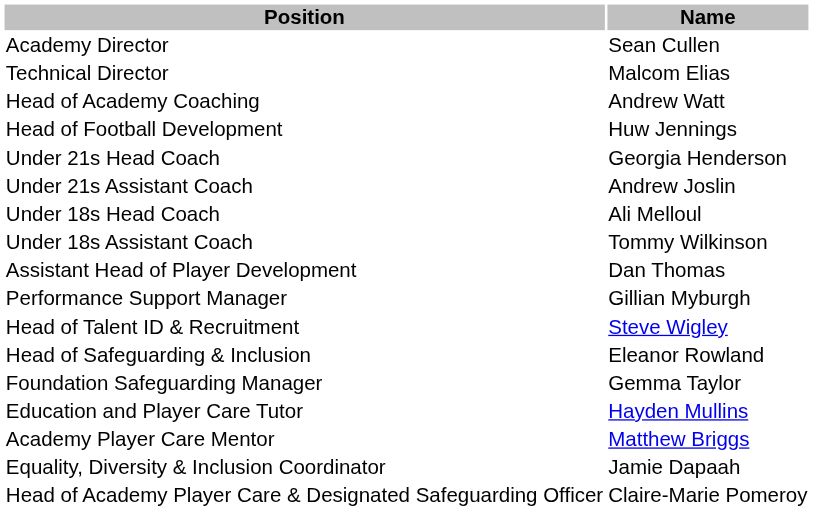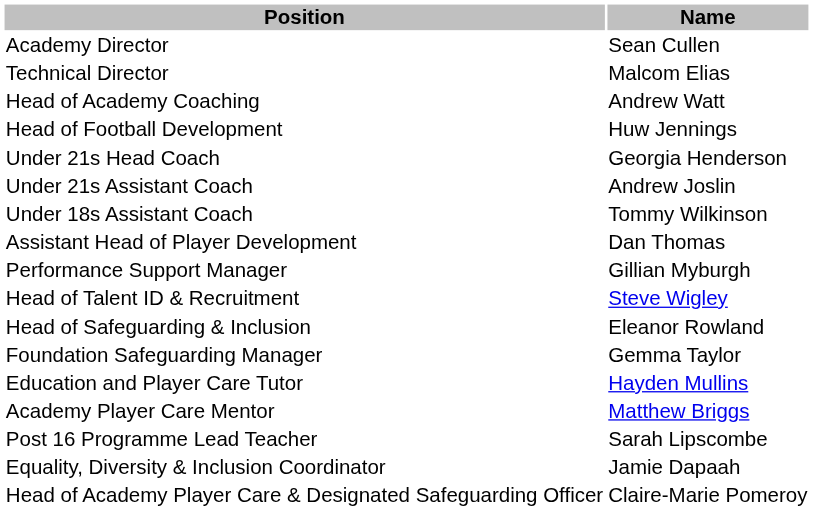 <table class="toccolours">
 <tr>
 <th style="background:silver;">Position</th>
 <th style="background:silver;">Name</th>
 </tr>
 <tr>
 <td>Academy Director</td>
 <td> Sean Cullen</td>
 <td></td>
 </tr>
 <tr>
 <td>Technical Director</td>
 <td> Malcom Elias</td>
 <td></td>
 </tr>
 <tr>
 <td>Head of Academy Coaching</td>
 <td> Andrew Watt</td>
 <td></td>
 </tr>
 <tr>
 <td>Head of Football Development</td>
 <td> Huw Jennings</td>
 <td></td>
 </tr>
 <tr>
 <td>Under 21s Head Coach</td>
 <td> Georgia Henderson</td>
 <td></td>
 </tr>
 <tr>
 <td>Under 21s Assistant Coach</td>
 <td> Andrew Joslin</td>
-<td></td>
-</tr>
-<tr>
-<td>Under 18s Head Coach</td>
-<td> Ali Melloul</td>
 <td></td>
 </tr>
 <tr>
 <td>Under 18s Assistant Coach</td>
 <td> Tommy Wilkinson</td>
 <td></td>
 </tr>
 <tr>
 <td>Assistant Head of Player Development</td>
 <td> Dan Thomas</td>
 <td></td>
 </tr>
 <tr>
 <td>Performance Support Manager</td>
 <td> Gillian Myburgh</td>
 <td></td>
 </tr>
 <tr>
 <td>Head of Talent ID & Recruitment</td>
 <td> <a href='#'>Steve Wigley</a></td>
 <td></td>
 </tr>
 <tr>
 <td>Head of Safeguarding & Inclusion</td>
 <td> Eleanor Rowland</td>
 <td></td>
 </tr>
 <tr>
 <td>Foundation Safeguarding Manager</td>
 <td> Gemma Taylor</td>
 <td></td>
 </tr>
 <tr>
 <td>Education and Player Care Tutor</td>
 <td> <a href='#'>Hayden Mullins</a></td>
 <td></td>
 </tr>
 <tr>
 <td>Academy Player Care Mentor</td>
 <td> <a href='#'>Matthew Briggs</a></td>
 <td></td>
 </tr>
 <tr>
+<td>Post 16 Programme Lead Teacher</td>
+<td> Sarah Lipscombe</td>
+<td></td>
+</tr>
+<tr>
 <td>Equality, Diversity & Inclusion Coordinator</td>
 <td> Jamie Dapaah</td>
 <td></td>
 </tr>
 <tr>
 <td>Head of Academy Player Care & Designated Safeguarding Officer</td>
 <td> Claire-Marie Pomeroy</td>
 <td></td>
 </tr>
 <tr>
 </tr>
 </table>
